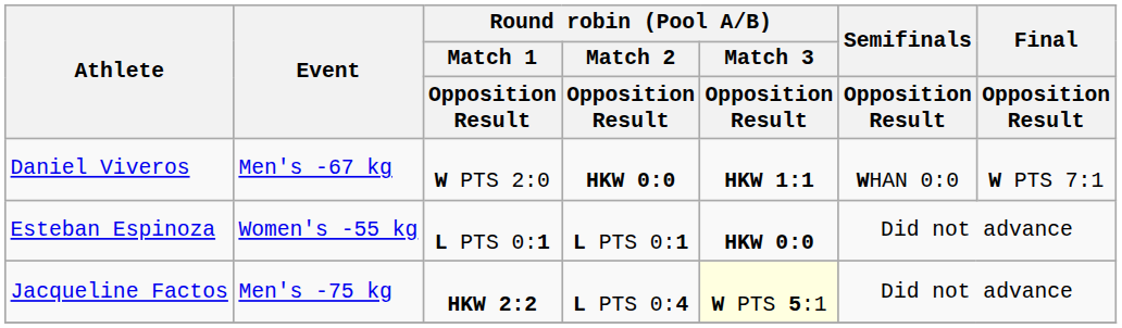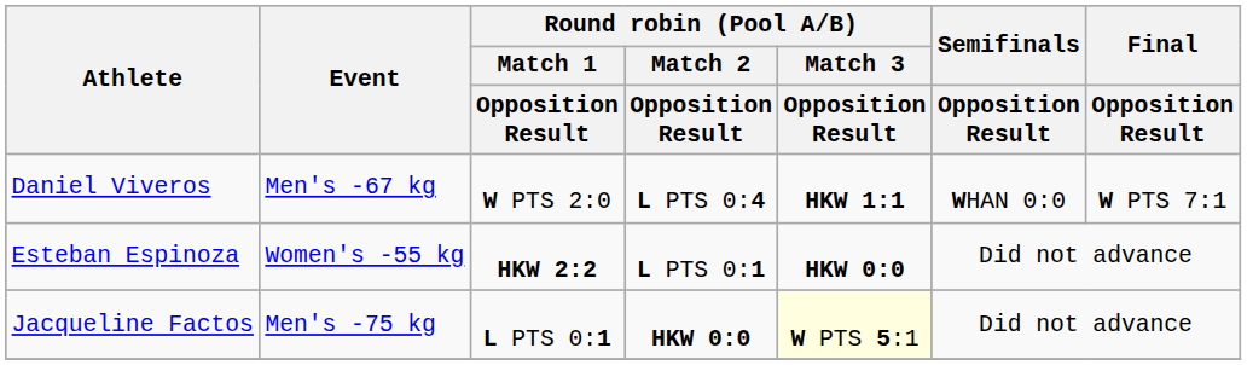 <table class="wikitable" border="1" style="font-size:90%">
 <tr>
 <th rowspan=3>Athlete</th>
 <th rowspan=3>Event</th>
 <th colspan=3>Round robin (Pool A/B)</th>
 <th rowspan=2>Semifinals</th>
 <th rowspan=2>Final</th>
 </tr>
 <tr>
 <th>Match 1</th>
 <th>Match 2</th>
 <th>Match 3</th>
 </tr>
 <tr>
 <th>Opposition<br>Result</th>
 <th>Opposition<br>Result</th>
 <th>Opposition<br>Result</th>
 <th>Opposition<br>Result</th>
 <th>Opposition<br>Result</th>
 </tr>
 <tr>
 <td><a href='#'>Daniel Viveros</a></td>
 <td><a href='#'>Men's -67 kg</a></td>
 <td align=center><br><strong>W</strong> PTS 2:0</td>
-<td align=center><br><strong>HKW 0:0</strong></td>
+<td align=center><br><strong>L</strong> PTS 0:<strong>4</strong></td>
 <td align=center><br><strong>HKW 1:1</strong></td>
 <td align=center><br><strong>W</strong>HAN 0:0</td>
 <td align=center><br><strong>W</strong> PTS 7:1 </td>
 </tr>
 <tr>
 <td><a href='#'>Esteban Espinoza</a></td>
 <td><a href='#'>Women's -55 kg</a></td>
-<td align=center><br><strong>L</strong> PTS 0:<strong>1</strong></td>
+<td align=center><br><strong>HKW 2:2</strong></td>
 <td align=center><br><strong>L</strong> PTS 0:<strong>1</strong></td>
 <td align=center><br><strong>HKW 0:0</strong></td>
 <td align=center colspan="7">Did not advance</td>
 </tr>
 <tr>
 <td><a href='#'>Jacqueline Factos</a></td>
 <td><a href='#'>Men's -75 kg</a></td>
-<td align=center><br><strong>HKW 2:2</strong></td>
-<td align=center><br><strong>L</strong> PTS 0:<strong>4</strong></td>
+<td align=center><br><strong>L</strong> PTS 0:<strong>1</strong></td>
+<td align=center><br><strong>HKW 0:0</strong></td>
 <td align=center style="background: lightyellow;"><br><strong>W</strong> PTS <strong>5</strong>:1</td>
 <td align=center colspan="7">Did not advance</td>
 </tr>
 <tr>
 </tr>
 </table>
